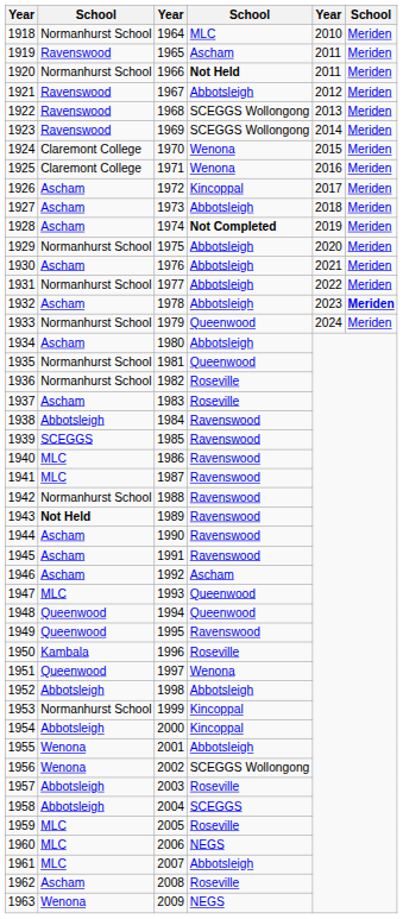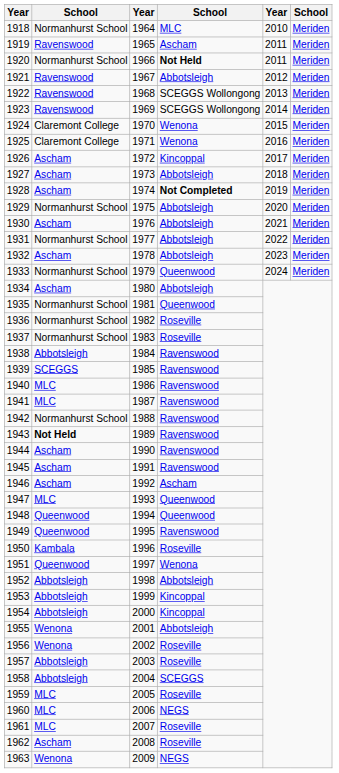 <table class="wikitable sortable">
 <tr>
 <th>Year</th>
 <th>School</th>
 <th>Year</th>
 <th>School</th>
 <th>Year</th>
 <th>School</th>
 </tr>
 <tr>
 <td>1918</td>
 <td>Normanhurst School</td>
 <td>1964</td>
 <td><a href='#'>MLC</a></td>
 <td>2010</td>
 <td><a href='#'>Meriden</a></td>
 </tr>
 <tr>
 <td>1919</td>
 <td><a href='#'>Ravenswood</a></td>
 <td>1965</td>
 <td><a href='#'>Ascham</a></td>
 <td>2011</td>
 <td><a href='#'>Meriden</a></td>
 </tr>
 <tr>
 <td>1920</td>
 <td>Normanhurst School</td>
 <td>1966</td>
 <td><strong>Not Held</strong></td>
 <td>2011</td>
 <td><a href='#'>Meriden</a></td>
 </tr>
 <tr>
 <td>1921</td>
 <td><a href='#'>Ravenswood</a></td>
 <td>1967</td>
 <td><a href='#'>Abbotsleigh</a></td>
 <td>2012</td>
 <td><a href='#'>Meriden</a></td>
 </tr>
 <tr>
 <td>1922</td>
 <td><a href='#'>Ravenswood</a></td>
 <td>1968</td>
 <td>SCEGGS Wollongong</td>
 <td>2013</td>
 <td><a href='#'>Meriden</a></td>
 </tr>
 <tr>
 <td>1923</td>
 <td><a href='#'>Ravenswood</a></td>
 <td>1969</td>
 <td>SCEGGS Wollongong</td>
 <td>2014</td>
 <td><a href='#'>Meriden</a></td>
 </tr>
 <tr>
 <td>1924</td>
 <td>Claremont College</td>
 <td>1970</td>
 <td><a href='#'>Wenona</a></td>
 <td>2015</td>
 <td><a href='#'>Meriden</a></td>
 </tr>
 <tr>
 <td>1925</td>
 <td>Claremont College</td>
 <td>1971</td>
 <td><a href='#'>Wenona</a></td>
 <td>2016</td>
 <td><a href='#'>Meriden</a></td>
 </tr>
 <tr>
 <td>1926</td>
 <td><a href='#'>Ascham</a></td>
 <td>1972</td>
 <td><a href='#'>Kincoppal</a></td>
 <td>2017</td>
 <td><a href='#'>Meriden</a></td>
 </tr>
 <tr>
 <td>1927</td>
 <td><a href='#'>Ascham</a></td>
 <td>1973</td>
 <td><a href='#'>Abbotsleigh</a></td>
 <td>2018</td>
 <td><a href='#'>Meriden</a></td>
 </tr>
 <tr>
 <td>1928</td>
 <td><a href='#'>Ascham</a></td>
 <td>1974</td>
 <td><strong>Not Completed</strong></td>
 <td>2019</td>
 <td><a href='#'>Meriden</a></td>
 </tr>
 <tr>
 <td>1929</td>
 <td>Normanhurst School</td>
 <td>1975</td>
 <td><a href='#'>Abbotsleigh</a></td>
 <td>2020</td>
 <td><a href='#'>Meriden</a></td>
 </tr>
 <tr>
 <td>1930</td>
 <td><a href='#'>Ascham</a></td>
 <td>1976</td>
 <td><a href='#'>Abbotsleigh</a></td>
 <td>2021</td>
 <td><a href='#'>Meriden</a></td>
 </tr>
 <tr>
 <td>1931</td>
 <td>Normanhurst School</td>
 <td>1977</td>
 <td><a href='#'>Abbotsleigh</a></td>
 <td>2022</td>
 <td><a href='#'>Meriden</a></td>
 </tr>
 <tr>
 <td>1932</td>
 <td><a href='#'>Ascham</a></td>
 <td>1978</td>
 <td><a href='#'>Abbotsleigh</a></td>
 <td>2023</td>
-<td><strong><a href='#'>Meriden</a></strong></td>
+<td><a href='#'>Meriden</a></td>
 </tr>
 <tr>
 <td>1933</td>
 <td>Normanhurst School</td>
 <td>1979</td>
 <td><a href='#'>Queenwood</a></td>
 <td>2024</td>
 <td><a href='#'>Meriden</a></td>
 </tr>
 <tr>
 <td>1934</td>
 <td><a href='#'>Ascham</a></td>
 <td>1980</td>
 <td><a href='#'>Abbotsleigh</a></td>
 </tr>
 <tr>
 <td>1935</td>
 <td>Normanhurst School</td>
 <td>1981</td>
 <td><a href='#'>Queenwood</a></td>
 </tr>
 <tr>
 <td>1936</td>
 <td>Normanhurst School</td>
 <td>1982</td>
 <td><a href='#'>Roseville</a></td>
 </tr>
 <tr>
 <td>1937</td>
-<td><a href='#'>Ascham</a></td>
+<td>Normanhurst School</td>
 <td>1983</td>
 <td><a href='#'>Roseville</a></td>
 </tr>
 <tr>
 <td>1938</td>
 <td><a href='#'>Abbotsleigh</a></td>
 <td>1984</td>
 <td><a href='#'>Ravenswood</a></td>
 </tr>
 <tr>
 <td>1939</td>
 <td><a href='#'>SCEGGS</a></td>
 <td>1985</td>
 <td><a href='#'>Ravenswood</a></td>
 </tr>
 <tr>
 <td>1940</td>
 <td><a href='#'>MLC</a></td>
 <td>1986</td>
 <td><a href='#'>Ravenswood</a></td>
 </tr>
 <tr>
 <td>1941</td>
 <td><a href='#'>MLC</a></td>
 <td>1987</td>
 <td><a href='#'>Ravenswood</a></td>
 </tr>
 <tr>
 <td>1942</td>
 <td>Normanhurst School</td>
 <td>1988</td>
 <td><a href='#'>Ravenswood</a></td>
 </tr>
 <tr>
 <td>1943</td>
 <td><strong>Not Held</strong></td>
 <td>1989</td>
 <td><a href='#'>Ravenswood</a></td>
 </tr>
 <tr>
 <td>1944</td>
 <td><a href='#'>Ascham</a></td>
 <td>1990</td>
 <td><a href='#'>Ravenswood</a></td>
 </tr>
 <tr>
 <td>1945</td>
 <td><a href='#'>Ascham</a></td>
 <td>1991</td>
 <td><a href='#'>Ravenswood</a></td>
 </tr>
 <tr>
 <td>1946</td>
 <td><a href='#'>Ascham</a></td>
 <td>1992</td>
 <td><a href='#'>Ascham</a></td>
 </tr>
 <tr>
 <td>1947</td>
 <td><a href='#'>MLC</a></td>
 <td>1993</td>
 <td><a href='#'>Queenwood</a></td>
 </tr>
 <tr>
 <td>1948</td>
 <td><a href='#'>Queenwood</a></td>
 <td>1994</td>
 <td><a href='#'>Queenwood</a></td>
 </tr>
 <tr>
 <td>1949</td>
 <td><a href='#'>Queenwood</a></td>
 <td>1995</td>
 <td><a href='#'>Ravenswood</a></td>
 </tr>
 <tr>
 <td>1950</td>
 <td><a href='#'>Kambala</a></td>
 <td>1996</td>
 <td><a href='#'>Roseville</a></td>
 </tr>
 <tr>
 <td>1951</td>
 <td><a href='#'>Queenwood</a></td>
 <td>1997</td>
 <td><a href='#'>Wenona</a></td>
 </tr>
 <tr>
 <td>1952</td>
 <td><a href='#'>Abbotsleigh</a></td>
 <td>1998</td>
 <td><a href='#'>Abbotsleigh</a></td>
 </tr>
 <tr>
 <td>1953</td>
-<td>Normanhurst School</td>
+<td><a href='#'>Abbotsleigh</a></td>
 <td>1999</td>
 <td><a href='#'>Kincoppal</a></td>
 </tr>
 <tr>
 <td>1954</td>
 <td><a href='#'>Abbotsleigh</a></td>
 <td>2000</td>
 <td><a href='#'>Kincoppal</a></td>
 </tr>
 <tr>
 <td>1955</td>
 <td><a href='#'>Wenona</a></td>
 <td>2001</td>
 <td><a href='#'>Abbotsleigh</a></td>
 </tr>
 <tr>
 <td>1956</td>
 <td><a href='#'>Wenona</a></td>
 <td>2002</td>
-<td>SCEGGS Wollongong</td>
+<td><a href='#'>Roseville</a></td>
 </tr>
 <tr>
 <td>1957</td>
 <td><a href='#'>Abbotsleigh</a></td>
 <td>2003</td>
 <td><a href='#'>Roseville</a></td>
 </tr>
 <tr>
 <td>1958</td>
 <td><a href='#'>Abbotsleigh</a></td>
 <td>2004</td>
 <td><a href='#'>SCEGGS</a></td>
 </tr>
 <tr>
 <td>1959</td>
 <td><a href='#'>MLC</a></td>
 <td>2005</td>
 <td><a href='#'>Roseville</a></td>
 </tr>
 <tr>
 <td>1960</td>
 <td><a href='#'>MLC</a></td>
 <td>2006</td>
 <td><a href='#'>NEGS</a></td>
 </tr>
 <tr>
 <td>1961</td>
 <td><a href='#'>MLC</a></td>
 <td>2007</td>
-<td><a href='#'>Abbotsleigh</a></td>
+<td><a href='#'>Roseville</a></td>
 </tr>
 <tr>
 <td>1962</td>
 <td><a href='#'>Ascham</a></td>
 <td>2008</td>
 <td><a href='#'>Roseville</a></td>
 </tr>
 <tr>
 <td>1963</td>
 <td><a href='#'>Wenona</a></td>
 <td>2009</td>
 <td><a href='#'>NEGS</a></td>
 </tr>
 </table>
